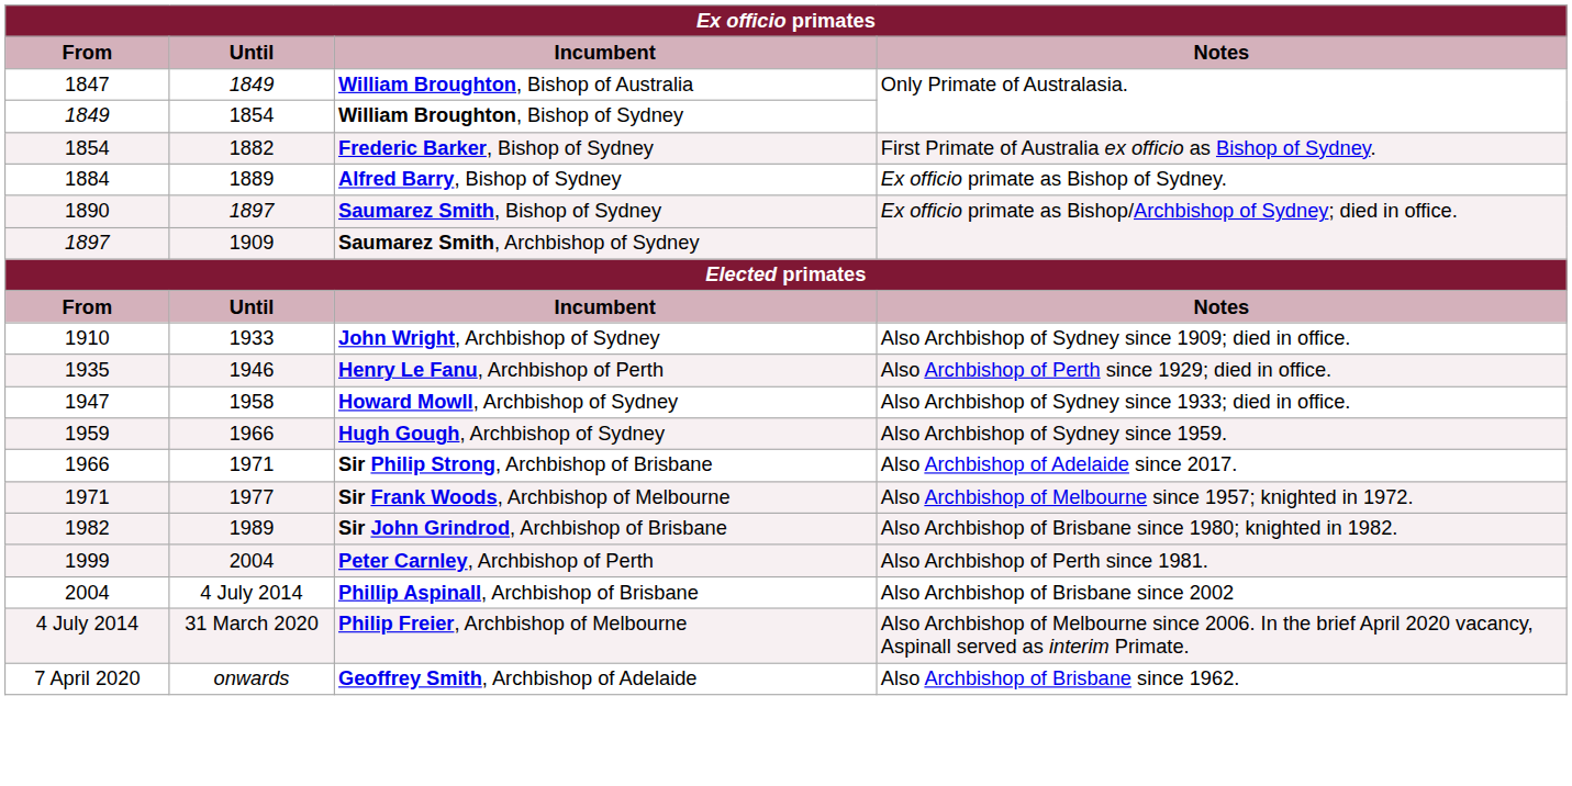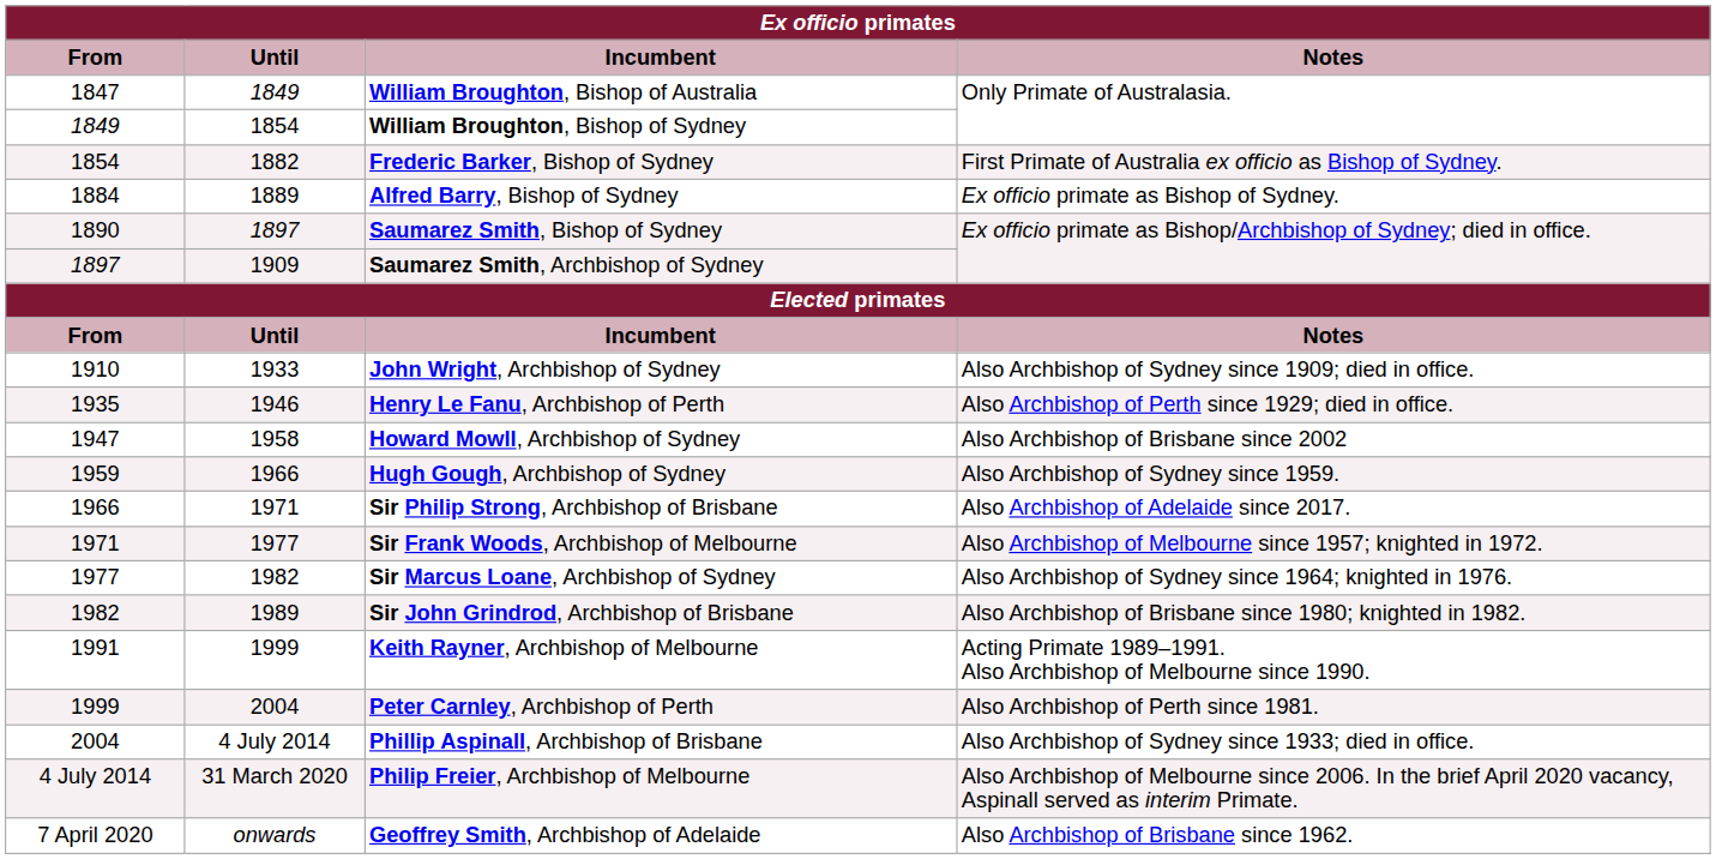 <table class="wikitable">
 <tr>
 <th colspan="4" style="background-color: #7F1734; color: white;"><em>Ex officio</em> primates</th>
 </tr>
 <tr>
 <th style="background-color: #D4B1BB; width: 10%;">From</th>
 <th style="background-color: #D4B1BB; width: 10%;">Until</th>
 <th style="background-color: #D4B1BB; width: 33%;">Incumbent</th>
 <th style="background-color: #D4B1BB; width: 42%;">Notes</th>
 </tr>
 <tr valign="top" style="background-color: white;">
 <td style="text-align: center;">1847</td>
 <td style="text-align: center;"><em>1849</em></td>
 <td><strong><a href='#'>William Broughton</a></strong>, Bishop of Australia</td>
 <td rowspan="2">Only Primate of Australasia.</td>
 </tr>
 <tr valign="top" style="background-color: white;">
 <td style="text-align: center;"><em>1849</em></td>
 <td style="text-align: center;">1854</td>
 <td><strong>William Broughton</strong>, Bishop of Sydney</td>
 </tr>
 <tr valign="top" style="background-color: #F7F0F2;">
 <td style="text-align: center;">1854</td>
 <td style="text-align: center;">1882</td>
 <td><strong><a href='#'>Frederic Barker</a></strong>, Bishop of Sydney</td>
 <td>First Primate of Australia <em>ex officio</em> as <a href='#'>Bishop of Sydney</a>.</td>
 </tr>
 <tr valign="top" style="background-color: white;">
 <td style="text-align: center;">1884</td>
 <td style="text-align: center;">1889</td>
 <td><strong><a href='#'>Alfred Barry</a></strong>, Bishop of Sydney</td>
 <td><em>Ex officio</em> primate as Bishop of Sydney.</td>
 </tr>
 <tr valign="top" style="background-color: #F7F0F2;">
 <td style="text-align: center;">1890</td>
 <td style="text-align: center;"><em>1897</em></td>
 <td><strong><a href='#'>Saumarez Smith</a></strong>, Bishop of Sydney</td>
 <td rowspan="2"><em>Ex officio</em> primate as Bishop/<a href='#'>Archbishop of Sydney</a>; died in office.</td>
 </tr>
 <tr valign="top" style="background-color: #F7F0F2;">
 <td style="text-align: center;"><em>1897</em></td>
 <td style="text-align: center;">1909</td>
 <td><strong>Saumarez Smith</strong>, Archbishop of Sydney</td>
 </tr>
 <tr>
 <th colspan="4" style="background-color: #7F1734; color: white;"><em>Elected</em> primates</th>
 </tr>
 <tr>
 <th style="background-color: #D4B1BB; width: 10%;">From</th>
 <th style="background-color: #D4B1BB; width: 10%;">Until</th>
 <th style="background-color: #D4B1BB; width: 33%;">Incumbent</th>
 <th style="background-color: #D4B1BB; width: 42%;">Notes</th>
 </tr>
 <tr valign="top" style="background-color: white;">
 <td style="text-align: center;">1910</td>
 <td style="text-align: center;">1933</td>
 <td><strong><a href='#'>John Wright</a></strong>, Archbishop of Sydney</td>
 <td>Also Archbishop of Sydney since 1909; died in office.</td>
 </tr>
 <tr valign="top" style="background-color: #F7F0F2;">
 <td style="text-align: center;">1935</td>
 <td style="text-align: center;">1946</td>
 <td><strong><a href='#'>Henry Le Fanu</a></strong>, Archbishop of Perth</td>
 <td>Also <a href='#'>Archbishop of Perth</a> since 1929; died in office.</td>
 </tr>
 <tr valign="top" style="background-color: white;">
 <td style="text-align: center;">1947</td>
 <td style="text-align: center;">1958</td>
 <td><strong><a href='#'>Howard Mowll</a></strong>, Archbishop of Sydney</td>
-<td>Also Archbishop of Sydney since 1933; died in office.</td>
+<td>Also Archbishop of Brisbane since 2002</td>
 </tr>
 <tr valign="top" style="background-color: #F7F0F2;">
 <td style="text-align: center;">1959</td>
 <td style="text-align: center;">1966</td>
 <td><strong><a href='#'>Hugh Gough</a></strong>, Archbishop of Sydney</td>
 <td>Also Archbishop of Sydney since 1959.</td>
 </tr>
 <tr valign="top" style="background-color: white;">
 <td style="text-align: center;">1966</td>
 <td style="text-align: center;">1971</td>
 <td><strong>Sir <a href='#'>Philip Strong</a></strong>, Archbishop of Brisbane</td>
 <td>Also <a href='#'>Archbishop of Adelaide</a> since 2017.</td>
 </tr>
 <tr valign="top" style="background-color: #F7F0F2;">
 <td style="text-align: center;">1971</td>
 <td style="text-align: center;">1977</td>
 <td><strong>Sir <a href='#'>Frank Woods</a></strong>, Archbishop of Melbourne</td>
 <td>Also <a href='#'>Archbishop of Melbourne</a> since 1957; knighted in 1972.</td>
 </tr>
+<tr valign="top" style="background-color: white;">
+<td style="text-align: center;">1977</td>
+<td style="text-align: center;">1982</td>
+<td><strong>Sir <a href='#'>Marcus Loane</a></strong>, Archbishop of Sydney</td>
+<td>Also Archbishop of Sydney since 1964; knighted in 1976.</td>
+</tr>
 <tr valign="top" style="background-color: #F7F0F2;">
 <td style="text-align: center;">1982</td>
 <td style="text-align: center;">1989</td>
 <td><strong>Sir <a href='#'>John Grindrod</a></strong>, Archbishop of Brisbane</td>
 <td>Also Archbishop of Brisbane since 1980; knighted in 1982.</td>
+</tr>
+<tr valign="top" style="background-color: white;">
+<td style="text-align: center;">1991</td>
+<td style="text-align: center;">1999</td>
+<td><strong><a href='#'>Keith Rayner</a></strong>, Archbishop of Melbourne</td>
+<td>Acting Primate 1989–1991.<br>Also Archbishop of Melbourne since 1990.</td>
 </tr>
 <tr valign="top" style="background-color: #F7F0F2;">
 <td style="text-align: center;">1999</td>
 <td style="text-align: center;">2004</td>
 <td><strong><a href='#'>Peter Carnley</a></strong>, Archbishop of Perth</td>
 <td>Also Archbishop of Perth since 1981.</td>
 </tr>
 <tr valign="top" style="background-color: white;">
 <td style="text-align: center;">2004</td>
 <td style="text-align: center;">4 July 2014</td>
 <td><strong><a href='#'>Phillip Aspinall</a></strong>, Archbishop of Brisbane</td>
-<td>Also Archbishop of Brisbane since 2002</td>
+<td>Also Archbishop of Sydney since 1933; died in office.</td>
 </tr>
 <tr valign="top" style="background-color: #F7F0F2;">
 <td style="text-align: center;">4 July 2014</td>
 <td style="text-align: center;">31 March 2020</td>
 <td><strong><a href='#'>Philip Freier</a></strong>, Archbishop of Melbourne</td>
 <td>Also Archbishop of Melbourne since 2006. In the brief April 2020 vacancy, Aspinall served as <em>interim</em> Primate.</td>
 </tr>
 <tr valign="top" style="background-color: white;">
 <td style="text-align: center;">7 April 2020</td>
 <td style="text-align: center;"><em>onwards</em></td>
 <td><strong><a href='#'>Geoffrey Smith</a></strong>, Archbishop of Adelaide</td>
 <td>Also <a href='#'>Archbishop of Brisbane</a> since 1962.</td>
 </tr>
 </table>
